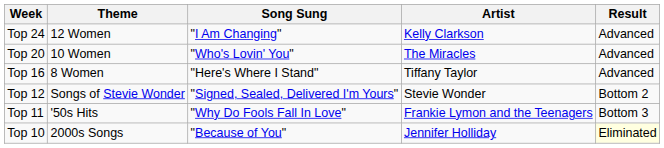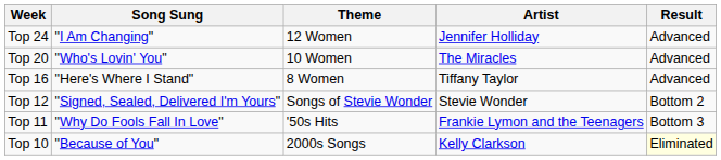 <table class="wikitable">
 <tr>
 <th>Week</th>
+<th>Song Sung</th>
 <th>Theme</th>
-<th>Song Sung</th>
 <th>Artist</th>
 <th>Result</th>
 </tr>
 <tr>
 <td>Top 24</td>
+<td>"<a href='#'>I Am Changing</a>"</td>
 <td>12 Women</td>
-<td>"<a href='#'>I Am Changing</a>"</td>
-<td><a href='#'>Kelly Clarkson</a></td>
+<td><a href='#'>Jennifer Holliday</a></td>
 <td>Advanced</td>
 </tr>
 <tr>
 <td>Top 20</td>
+<td>"<a href='#'>Who's Lovin' You</a>"</td>
 <td>10 Women</td>
-<td>"<a href='#'>Who's Lovin' You</a>"</td>
 <td><a href='#'>The Miracles</a></td>
 <td>Advanced</td>
 </tr>
 <tr>
 <td>Top 16</td>
+<td>"Here's Where I Stand"</td>
 <td>8 Women</td>
-<td>"Here's Where I Stand"</td>
 <td>Tiffany Taylor</td>
 <td>Advanced</td>
 </tr>
 <tr>
 <td>Top 12</td>
+<td>"<a href='#'>Signed, Sealed, Delivered I'm Yours</a>"</td>
 <td>Songs of <a href='#'>Stevie Wonder</a></td>
-<td>"<a href='#'>Signed, Sealed, Delivered I'm Yours</a>"</td>
 <td>Stevie Wonder</td>
 <td>Bottom 2</td>
 </tr>
 <tr>
 <td>Top 11</td>
+<td>"<a href='#'>Why Do Fools Fall In Love</a>"</td>
 <td>'50s Hits</td>
-<td>"<a href='#'>Why Do Fools Fall In Love</a>"</td>
 <td><a href='#'>Frankie Lymon and the Teenagers</a></td>
 <td>Bottom 3</td>
 </tr>
 <tr>
 <td>Top 10</td>
+<td>"<a href='#'>Because of You</a>"</td>
 <td>2000s Songs</td>
-<td>"<a href='#'>Because of You</a>"</td>
-<td><a href='#'>Jennifer Holliday</a></td>
+<td><a href='#'>Kelly Clarkson</a></td>
 <td style="background: lightyellow;">Eliminated</td>
 </tr>
 </table>
